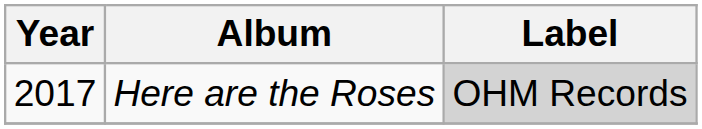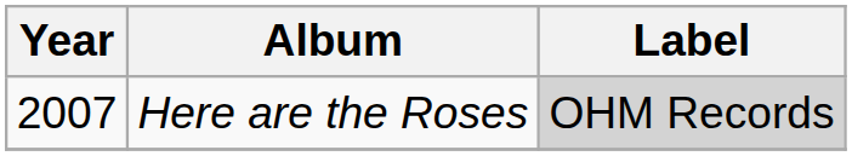 <table class="wikitable">
 <tr>
 <th>Year</th>
 <th>Album</th>
 <th>Label</th>
 </tr>
 <tr>
-<td>2017</td>
+<td>2007</td>
 <td><em>Here are the Roses</em></td>
 <td style="background: lightgrey;">OHM Records</td>
 </tr>
 <tr>
 </tr>
 </table>
